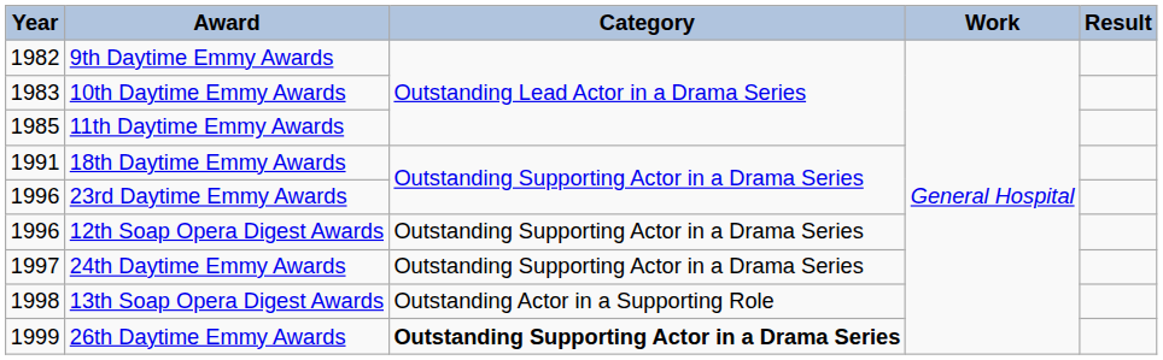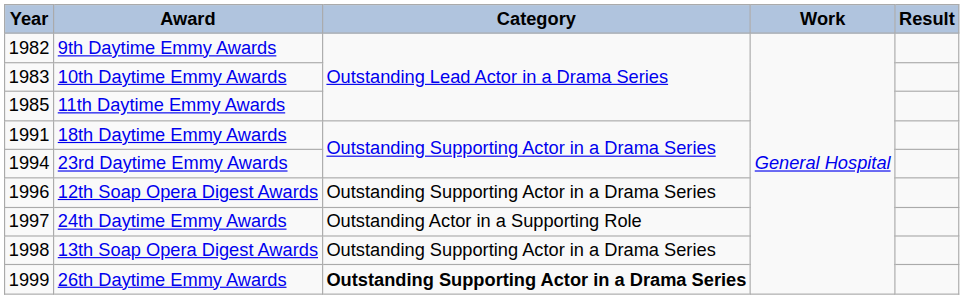 <table class="wikitable sortable">
 <tr>
 <th style="background:#B0C4DE;">Year</th>
 <th style="background:#B0C4DE;">Award</th>
 <th style="background:#B0C4DE;">Category</th>
 <th style="background:#B0C4DE;">Work</th>
 <th style="background:#B0C4DE;">Result</th>
 </tr>
 <tr>
 <td>1982</td>
 <td><a href='#'>9th Daytime Emmy Awards</a></td>
 <td rowspan="3"><a href='#'>Outstanding Lead Actor in a Drama Series</a></td>
 <td rowspan="9"><em><a href='#'>General Hospital</a></em></td>
 <td></td>
 </tr>
 <tr>
 <td>1983</td>
 <td><a href='#'>10th Daytime Emmy Awards</a></td>
 <td></td>
 </tr>
 <tr>
 <td>1985</td>
 <td><a href='#'>11th Daytime Emmy Awards</a></td>
 <td></td>
 </tr>
 <tr>
 <td>1991</td>
 <td><a href='#'>18th Daytime Emmy Awards</a></td>
 <td rowspan="2"><a href='#'>Outstanding Supporting Actor in a Drama Series</a></td>
 <td></td>
 </tr>
 <tr>
-<td>1996</td>
+<td>1994</td>
 <td><a href='#'>23rd Daytime Emmy Awards</a></td>
 <td></td>
 </tr>
 <tr>
 <td>1996</td>
 <td><a href='#'>12th Soap Opera Digest Awards</a></td>
 <td>Outstanding Supporting Actor in a Drama Series</td>
 <td></td>
 </tr>
 <tr>
 <td>1997</td>
 <td><a href='#'>24th Daytime Emmy Awards</a></td>
-<td>Outstanding Supporting Actor in a Drama Series</td>
+<td>Outstanding Actor in a Supporting Role</td>
 <td></td>
 </tr>
 <tr>
 <td>1998</td>
 <td><a href='#'>13th Soap Opera Digest Awards</a></td>
-<td>Outstanding Actor in a Supporting Role</td>
+<td>Outstanding Supporting Actor in a Drama Series</td>
 <td></td>
 </tr>
 <tr>
 <td>1999</td>
 <td><a href='#'>26th Daytime Emmy Awards</a></td>
 <td><strong>Outstanding Supporting Actor in a Drama Series</strong></td>
 <td></td>
 </tr>
 </table>
